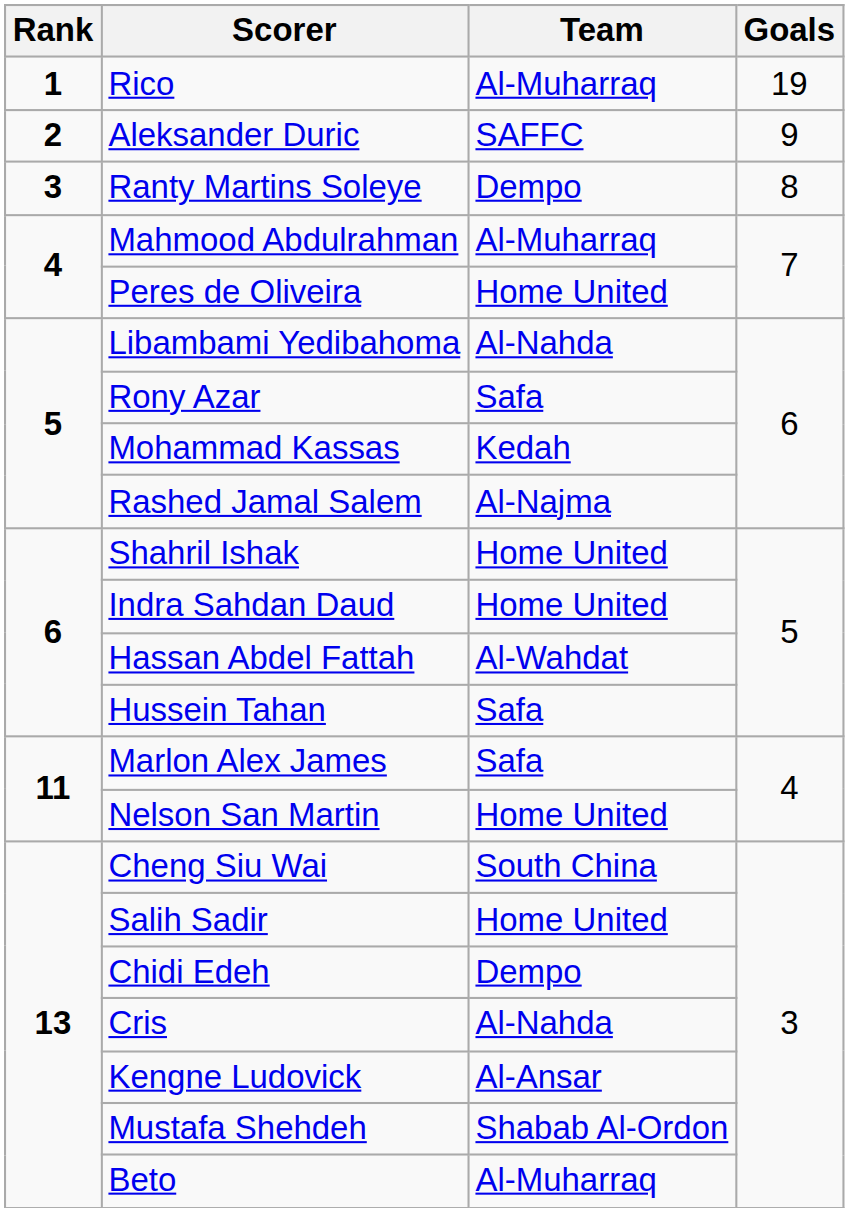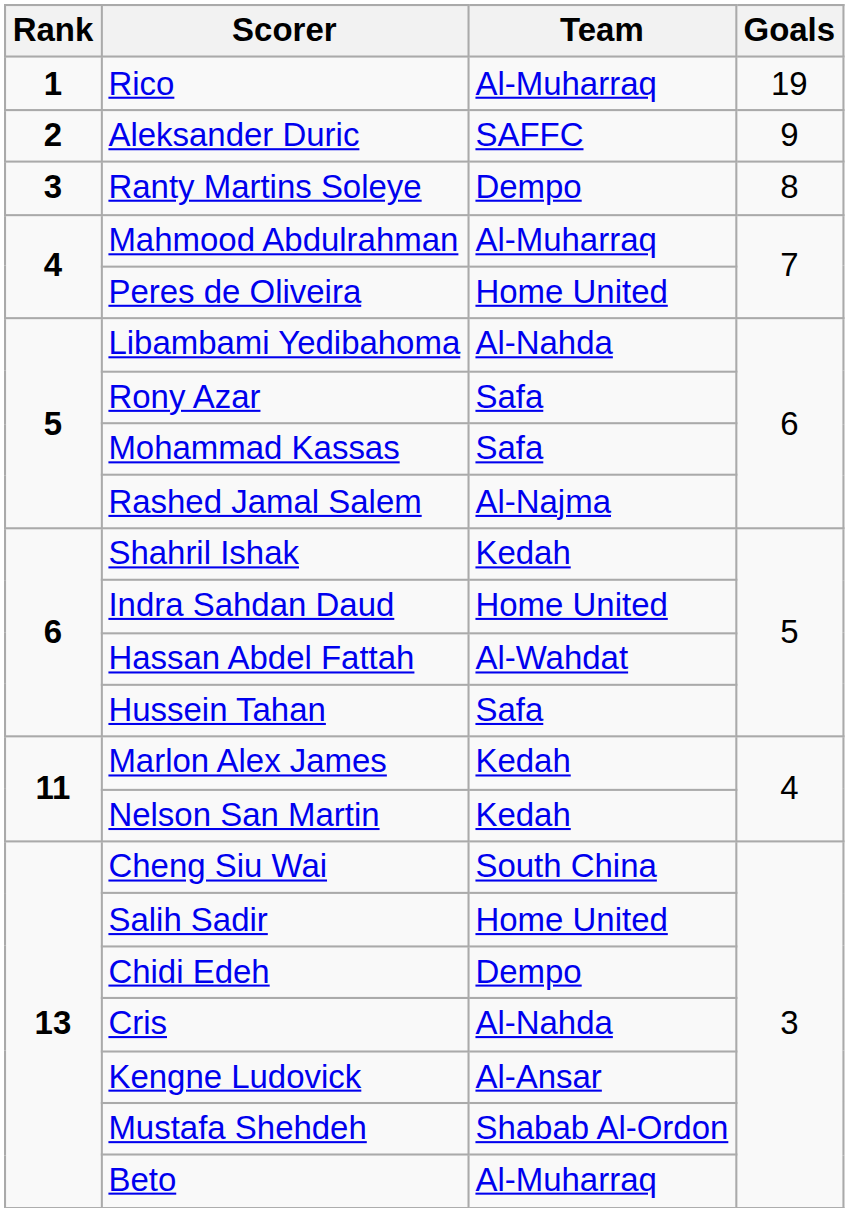 <table class="wikitable">
 <tr>
 <th>Rank</th>
 <th>Scorer</th>
 <th>Team</th>
 <th>Goals</th>
 </tr>
 <tr>
 <td align="center"><strong>1</strong></td>
 <td> <a href='#'>Rico</a></td>
 <td> <a href='#'>Al-Muharraq</a></td>
 <td align="center">19</td>
 </tr>
 <tr>
 <td align="center"><strong>2</strong></td>
 <td> <a href='#'>Aleksander Duric</a></td>
 <td> <a href='#'>SAFFC</a></td>
 <td align="center">9</td>
 </tr>
 <tr>
 <td align="center"><strong>3</strong></td>
 <td> <a href='#'>Ranty Martins Soleye</a></td>
 <td> <a href='#'>Dempo</a></td>
 <td align="center">8</td>
 </tr>
 <tr>
 <td rowspan="2" align="center"><strong>4</strong></td>
 <td> <a href='#'>Mahmood Abdulrahman</a></td>
 <td> <a href='#'>Al-Muharraq</a></td>
 <td rowspan="2" align="center">7</td>
 </tr>
 <tr>
 <td> <a href='#'>Peres de Oliveira</a></td>
 <td> <a href='#'>Home United</a></td>
 </tr>
 <tr>
 <td rowspan="4" align="center"><strong>5</strong></td>
 <td> <a href='#'>Libambami Yedibahoma</a></td>
 <td> <a href='#'>Al-Nahda</a></td>
 <td rowspan="4" align="center">6</td>
 </tr>
 <tr>
 <td> <a href='#'>Rony Azar</a></td>
 <td> <a href='#'>Safa</a></td>
 </tr>
 <tr>
 <td> <a href='#'>Mohammad Kassas</a></td>
-<td> <a href='#'>Kedah</a></td>
+<td> <a href='#'>Safa</a></td>
 </tr>
 <tr>
 <td> <a href='#'>Rashed Jamal Salem</a></td>
 <td> <a href='#'>Al-Najma</a></td>
 </tr>
 <tr>
 <td rowspan="4" align="center"><strong>6</strong></td>
 <td> <a href='#'>Shahril Ishak</a></td>
-<td> <a href='#'>Home United</a></td>
+<td> <a href='#'>Kedah</a></td>
 <td rowspan="4" align="center">5</td>
 </tr>
 <tr>
 <td> <a href='#'>Indra Sahdan Daud</a></td>
 <td> <a href='#'>Home United</a></td>
 </tr>
 <tr>
 <td> <a href='#'>Hassan Abdel Fattah</a></td>
 <td> <a href='#'>Al-Wahdat</a></td>
 </tr>
 <tr>
 <td> <a href='#'>Hussein Tahan</a></td>
 <td> <a href='#'>Safa</a></td>
 </tr>
 <tr>
 <td rowspan="2" align="center"><strong>11</strong></td>
 <td> <a href='#'>Marlon Alex James</a></td>
-<td> <a href='#'>Safa</a></td>
+<td> <a href='#'>Kedah</a></td>
 <td rowspan="2" align="center">4</td>
 </tr>
 <tr>
 <td> <a href='#'>Nelson San Martin</a></td>
-<td> <a href='#'>Home United</a></td>
+<td> <a href='#'>Kedah</a></td>
 </tr>
 <tr>
 <td rowspan="8" align="center"><strong>13</strong></td>
 <td> <a href='#'>Cheng Siu Wai</a></td>
 <td> <a href='#'>South China</a></td>
 <td rowspan="7" align="center">3</td>
 </tr>
 <tr>
 <td> <a href='#'>Salih Sadir</a></td>
 <td> <a href='#'>Home United</a></td>
 </tr>
 <tr>
 <td> <a href='#'>Chidi Edeh</a></td>
 <td> <a href='#'>Dempo</a></td>
 </tr>
 <tr>
 <td> <a href='#'>Cris</a></td>
 <td> <a href='#'>Al-Nahda</a></td>
 </tr>
 <tr>
 <td> <a href='#'>Kengne Ludovick</a></td>
 <td> <a href='#'>Al-Ansar</a></td>
 </tr>
 <tr>
 <td> <a href='#'>Mustafa Shehdeh</a></td>
 <td> <a href='#'>Shabab Al-Ordon</a></td>
 </tr>
 <tr>
 <td> <a href='#'>Beto</a></td>
 <td> <a href='#'>Al-Muharraq</a></td>
 </tr>
 </table>
